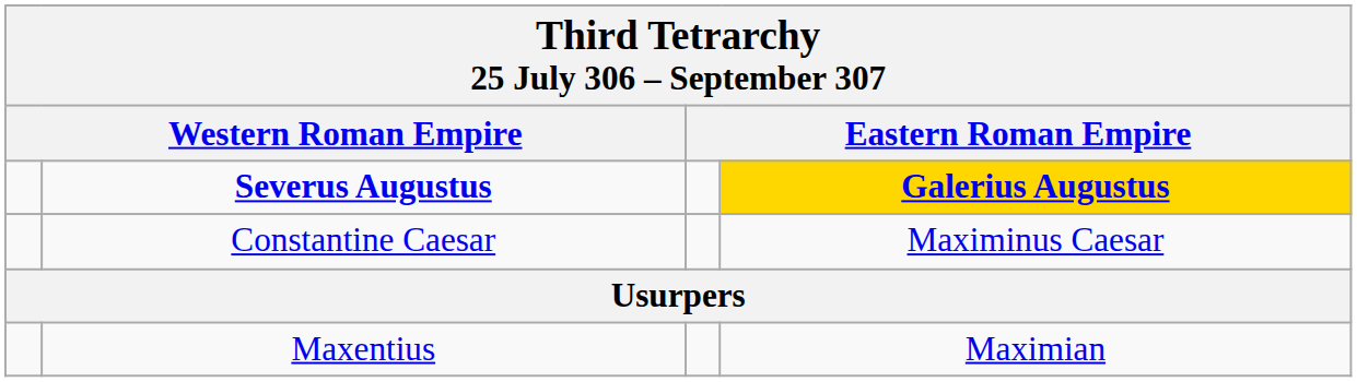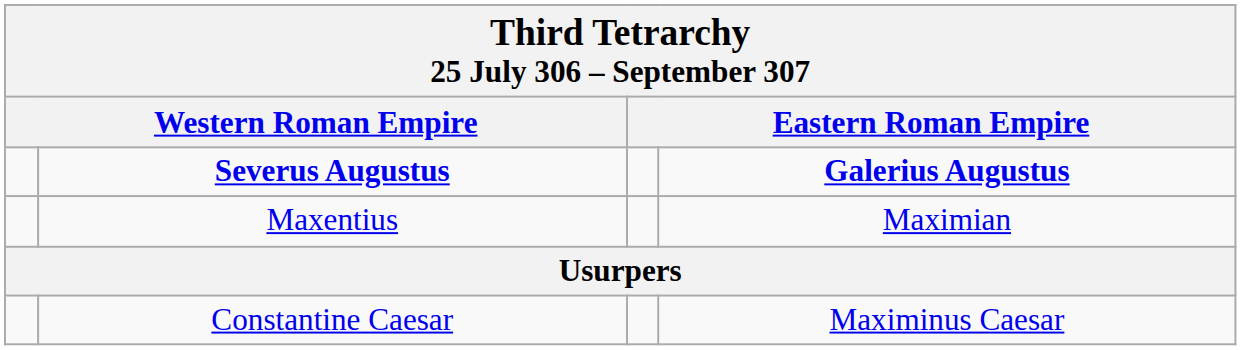 <table class="wikitable" width="50%" style="text-align:center">
 <tr>
 <th colspan="4"><big>Third Tetrarchy</big><br>25 July 306 – September 307</th>
 </tr>
 <tr>
 <th colspan="2"><a href='#'>Western Roman Empire</a></th>
 <th colspan="2"><a href='#'>Eastern Roman Empire</a></th>
 </tr>
 <tr>
 <td></td>
 <td><strong><a href='#'>Severus Augustus</a></strong></td>
 <td></td>
-<td style="background: gold;"><strong><a href='#'>Galerius Augustus</a></strong></td>
+<td><strong><a href='#'>Galerius Augustus</a></strong></td>
+</tr>
+<tr>
+<td></td>
+<td><a href='#'>Maxentius</a><br></td>
+<td></td>
+<td><a href='#'>Maximian</a><br></td>
+</tr>
+<tr>
+<th colspan="4">Usurpers</th>
 </tr>
 <tr>
 <td></td>
 <td><a href='#'>Constantine Caesar</a><br></td>
 <td></td>
 <td><a href='#'>Maximinus Caesar</a></td>
 </tr>
-<tr>
-<th colspan="4">Usurpers</th>
-</tr>
-<tr>
-<td></td>
-<td><a href='#'>Maxentius</a><br></td>
-<td></td>
-<td><a href='#'>Maximian</a><br></td>
-</tr>
 </table>
